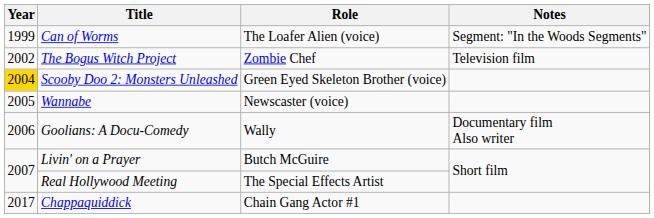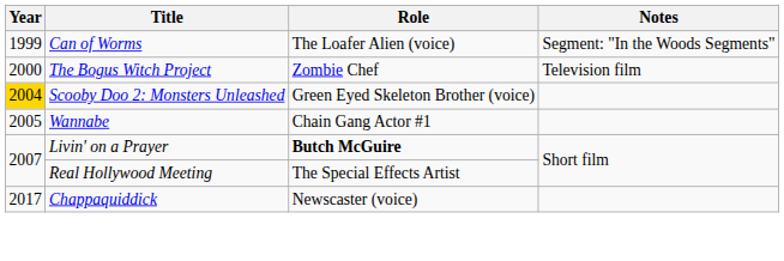 <table class="wikitable sortable plainrowheaders">
 <tr>
 <th>Year</th>
 <th>Title</th>
 <th>Role</th>
 <th>Notes</th>
 </tr>
 <tr>
 <td>1999</td>
 <td><em><a href='#'>Can of Worms</a></em></td>
 <td>The Loafer Alien (voice)</td>
 <td>Segment: "In the Woods Segments"</td>
 </tr>
 <tr>
-<td>2002</td>
+<td>2000</td>
 <td><em><a href='#'>The Bogus Witch Project</a></em></td>
 <td><a href='#'>Zombie</a> Chef</td>
 <td>Television film</td>
 </tr>
 <tr>
 <td style="background: gold;">2004</td>
 <td><em><a href='#'>Scooby Doo 2: Monsters Unleashed</a></em></td>
 <td>Green Eyed Skeleton Brother (voice)</td>
 <td></td>
 </tr>
 <tr>
 <td>2005</td>
 <td><em><a href='#'>Wannabe</a></em></td>
-<td>Newscaster (voice)</td>
+<td>Chain Gang Actor #1</td>
 <td></td>
-</tr>
-<tr>
-<td>2006</td>
-<td><em>Goolians: A Docu-Comedy</em></td>
-<td>Wally</td>
-<td>Documentary film<br>Also writer</td>
 </tr>
 <tr>
 <td rowspan="2">2007</td>
 <td><em>Livin' on a Prayer</em></td>
-<td>Butch McGuire</td>
+<td><strong>Butch McGuire</strong></td>
 <td rowspan="2">Short film</td>
 </tr>
 <tr>
 <td><em>Real Hollywood Meeting</em></td>
 <td>The Special Effects Artist</td>
 </tr>
 <tr>
 <td>2017</td>
 <td><em><a href='#'>Chappaquiddick</a></em></td>
-<td>Chain Gang Actor #1</td>
+<td>Newscaster (voice)</td>
 <td></td>
 </tr>
 </table>
